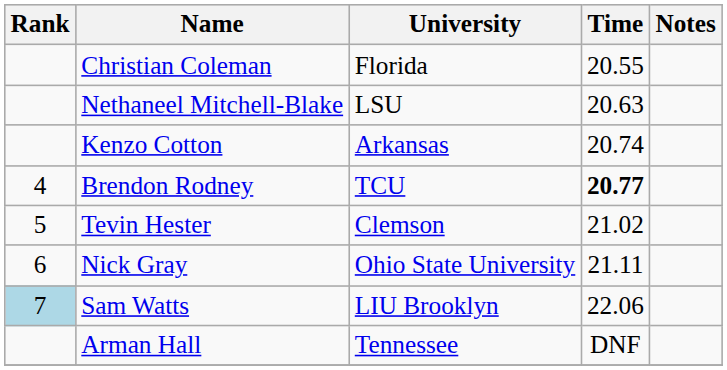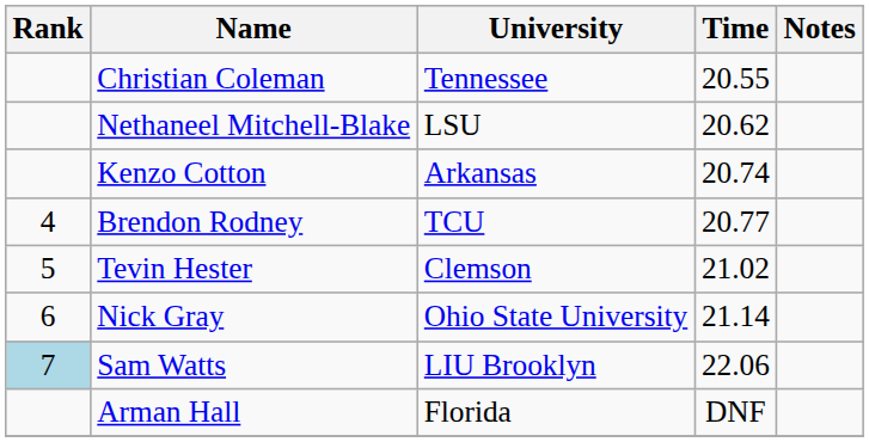 <table class="wikitable sortable" style="text-align:center">
 <tr>
 <th>Rank</th>
 <th>Name</th>
 <th>University</th>
 <th>Time</th>
 <th>Notes</th>
 </tr>
 <tr>
 <td></td>
 <td align=left><a href='#'>Christian Coleman</a></td>
-<td align=left>Florida</td>
+<td align=left><a href='#'>Tennessee</a></td>
 <td>20.55</td>
 <td></td>
 </tr>
 <tr>
 <td></td>
 <td align=left><a href='#'>Nethaneel Mitchell-Blake</a></td>
 <td align=left>LSU</td>
-<td>20.63</td>
+<td>20.62</td>
 <td></td>
 </tr>
 <tr>
 <td></td>
 <td align=left><a href='#'>Kenzo Cotton</a></td>
 <td align=left><a href='#'>Arkansas</a></td>
 <td>20.74</td>
 <td></td>
 </tr>
 <tr>
 <td>4</td>
 <td align=left><a href='#'>Brendon Rodney</a></td>
 <td align=left><a href='#'>TCU</a></td>
-<td><strong>20.77</strong></td>
+<td>20.77</td>
 <td></td>
 </tr>
 <tr>
 <td>5</td>
 <td align=left><a href='#'>Tevin Hester</a></td>
 <td align=left><a href='#'>Clemson</a></td>
 <td>21.02</td>
 <td></td>
 </tr>
 <tr>
 <td>6</td>
 <td align=left><a href='#'>Nick Gray</a></td>
 <td align=left><a href='#'>Ohio State University</a></td>
-<td>21.11</td>
+<td>21.14</td>
 <td></td>
 </tr>
 <tr>
 <td style="background: lightblue;">7</td>
 <td align=left><a href='#'>Sam Watts</a></td>
 <td align=left><a href='#'>LIU Brooklyn</a></td>
 <td>22.06</td>
 <td></td>
 </tr>
 <tr>
 <td></td>
 <td align=left><a href='#'>Arman Hall</a></td>
-<td align=left><a href='#'>Tennessee</a></td>
+<td align=left>Florida</td>
 <td>DNF</td>
 <td></td>
 </tr>
 <tr>
 </tr>
 </table>
